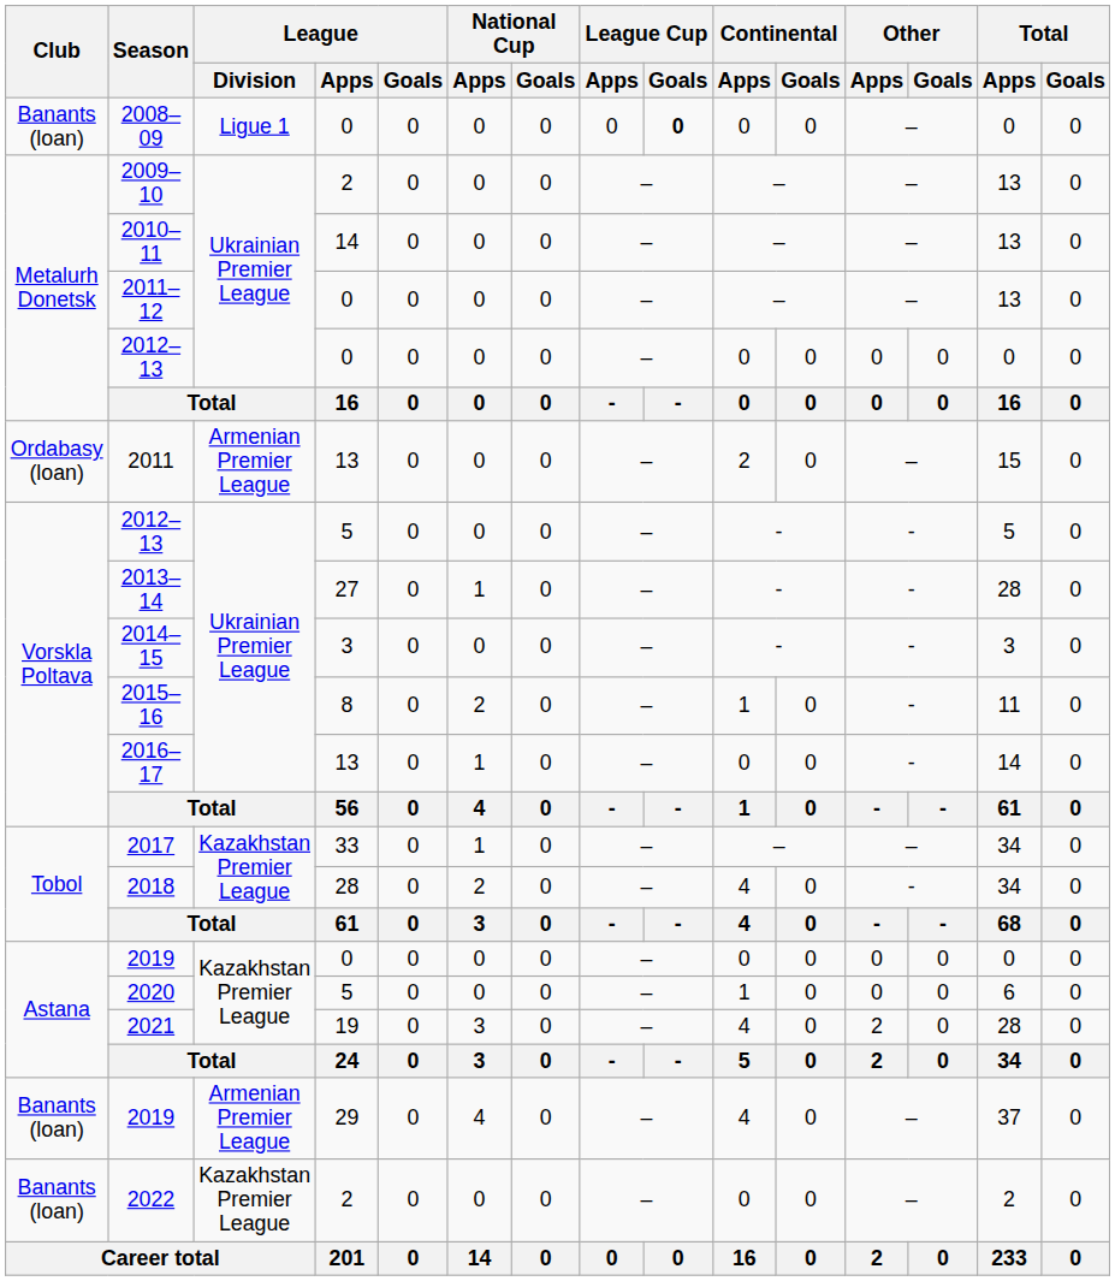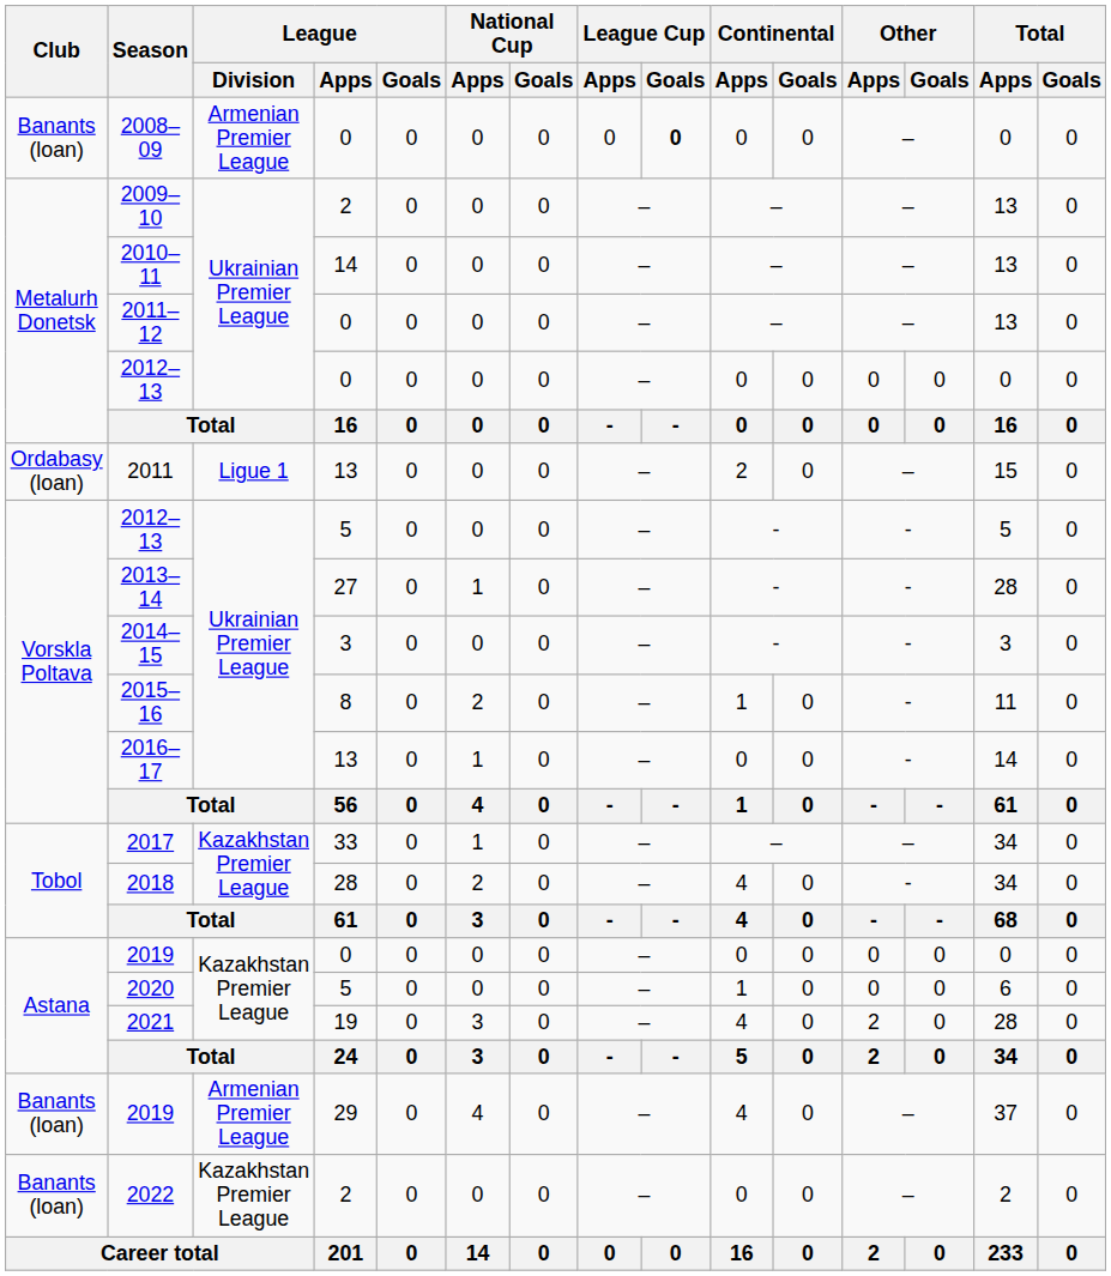 <table class="wikitable" style="text-align: center;">
 <tr>
 <th rowspan="2">Club</th>
 <th rowspan="2">Season</th>
 <th colspan="3">League</th>
 <th colspan="2">National Cup</th>
 <th colspan="2">League Cup</th>
 <th colspan="2">Continental</th>
 <th colspan="2">Other</th>
 <th colspan="2">Total</th>
 </tr>
 <tr>
 <th>Division</th>
 <th>Apps</th>
 <th>Goals</th>
 <th>Apps</th>
 <th>Goals</th>
 <th>Apps</th>
 <th>Goals</th>
 <th>Apps</th>
 <th>Goals</th>
 <th>Apps</th>
 <th>Goals</th>
 <th>Apps</th>
 <th>Goals</th>
 </tr>
 <tr>
 <td valign="center"><a href='#'>Banants</a> (loan)</td>
 <td><a href='#'>2008–09</a></td>
-<td><a href='#'>Ligue 1</a></td>
+<td><a href='#'>Armenian Premier League</a></td>
 <td>0</td>
 <td>0</td>
 <td>0</td>
 <td>0</td>
 <td>0</td>
 <td><strong>0</strong></td>
 <td>0</td>
 <td>0</td>
 <td colspan="2">–</td>
 <td>0</td>
 <td>0</td>
 </tr>
 <tr>
 <td rowspan="5" valign="center"><a href='#'>Metalurh Donetsk</a></td>
 <td><a href='#'>2009–10</a></td>
 <td rowspan="4" valign="center"><a href='#'>Ukrainian Premier League</a></td>
 <td>2</td>
 <td>0</td>
 <td>0</td>
 <td>0</td>
 <td colspan="2">–</td>
 <td colspan="2">–</td>
 <td colspan="2">–</td>
 <td>13</td>
 <td>0</td>
 </tr>
 <tr>
 <td><a href='#'>2010–11</a></td>
 <td>14</td>
 <td>0</td>
 <td>0</td>
 <td>0</td>
 <td colspan="2">–</td>
 <td colspan="2">–</td>
 <td colspan="2">–</td>
 <td>13</td>
 <td>0</td>
 </tr>
 <tr>
 <td><a href='#'>2011–12</a></td>
 <td>0</td>
 <td>0</td>
 <td>0</td>
 <td>0</td>
 <td colspan="2">–</td>
 <td colspan="2">–</td>
 <td colspan="2">–</td>
 <td>13</td>
 <td>0</td>
 </tr>
 <tr>
 <td><a href='#'>2012–13</a></td>
 <td>0</td>
 <td>0</td>
 <td>0</td>
 <td>0</td>
 <td colspan="2">–</td>
 <td>0</td>
 <td>0</td>
 <td>0</td>
 <td>0</td>
 <td>0</td>
 <td>0</td>
 </tr>
 <tr>
 <th colspan="2">Total</th>
 <th>16</th>
 <th>0</th>
 <th>0</th>
 <th>0</th>
 <th>-</th>
 <th>-</th>
 <th>0</th>
 <th>0</th>
 <th>0</th>
 <th>0</th>
 <th>16</th>
 <th>0</th>
 </tr>
 <tr>
 <td valign="center"><a href='#'>Ordabasy</a> (loan)</td>
 <td>2011</td>
-<td><a href='#'>Armenian Premier League</a></td>
+<td><a href='#'>Ligue 1</a></td>
 <td>13</td>
 <td>0</td>
 <td>0</td>
 <td>0</td>
 <td colspan="2">–</td>
 <td>2</td>
 <td>0</td>
 <td colspan="2">–</td>
 <td>15</td>
 <td>0</td>
 </tr>
 <tr>
 <td rowspan="6" valign="center"><a href='#'>Vorskla Poltava</a></td>
 <td><a href='#'>2012–13</a></td>
 <td rowspan="5" valign="center"><a href='#'>Ukrainian Premier League</a></td>
 <td>5</td>
 <td>0</td>
 <td>0</td>
 <td>0</td>
 <td colspan="2">–</td>
 <td colspan="2">-</td>
 <td colspan="2">-</td>
 <td>5</td>
 <td>0</td>
 </tr>
 <tr>
 <td><a href='#'>2013–14</a></td>
 <td>27</td>
 <td>0</td>
 <td>1</td>
 <td>0</td>
 <td colspan="2">–</td>
 <td colspan="2">-</td>
 <td colspan="2">-</td>
 <td>28</td>
 <td>0</td>
 </tr>
 <tr>
 <td><a href='#'>2014–15</a></td>
 <td>3</td>
 <td>0</td>
 <td>0</td>
 <td>0</td>
 <td colspan="2">–</td>
 <td colspan="2">-</td>
 <td colspan="2">-</td>
 <td>3</td>
 <td>0</td>
 </tr>
 <tr>
 <td><a href='#'>2015–16</a></td>
 <td>8</td>
 <td>0</td>
 <td>2</td>
 <td>0</td>
 <td colspan="2">–</td>
 <td>1</td>
 <td>0</td>
 <td colspan="2">-</td>
 <td>11</td>
 <td>0</td>
 </tr>
 <tr>
 <td><a href='#'>2016–17</a></td>
 <td>13</td>
 <td>0</td>
 <td>1</td>
 <td>0</td>
 <td colspan="2">–</td>
 <td>0</td>
 <td>0</td>
 <td colspan="2">-</td>
 <td>14</td>
 <td>0</td>
 </tr>
 <tr>
 <th colspan="2">Total</th>
 <th>56</th>
 <th>0</th>
 <th>4</th>
 <th>0</th>
 <th>-</th>
 <th>-</th>
 <th>1</th>
 <th>0</th>
 <th>-</th>
 <th>-</th>
 <th>61</th>
 <th>0</th>
 </tr>
 <tr>
 <td rowspan="3" valign="center"><a href='#'>Tobol</a></td>
 <td><a href='#'>2017</a></td>
 <td rowspan="2" valign="center"><a href='#'>Kazakhstan Premier League</a></td>
 <td>33</td>
 <td>0</td>
 <td>1</td>
 <td>0</td>
 <td colspan="2">–</td>
 <td colspan="2">–</td>
 <td colspan="2">–</td>
 <td>34</td>
 <td>0</td>
 </tr>
 <tr>
 <td><a href='#'>2018</a></td>
 <td>28</td>
 <td>0</td>
 <td>2</td>
 <td>0</td>
 <td colspan="2">–</td>
 <td>4</td>
 <td>0</td>
 <td colspan="2">-</td>
 <td>34</td>
 <td>0</td>
 </tr>
 <tr>
 <th colspan="2">Total</th>
 <th>61</th>
 <th>0</th>
 <th>3</th>
 <th>0</th>
 <th>-</th>
 <th>-</th>
 <th>4</th>
 <th>0</th>
 <th>-</th>
 <th>-</th>
 <th>68</th>
 <th>0</th>
 </tr>
 <tr>
 <td rowspan="4" valign="center"><a href='#'>Astana</a></td>
 <td><a href='#'>2019</a></td>
 <td rowspan="3" valign="center">Kazakhstan Premier League</td>
 <td>0</td>
 <td>0</td>
 <td>0</td>
 <td>0</td>
 <td colspan="2">–</td>
 <td>0</td>
 <td>0</td>
 <td>0</td>
 <td>0</td>
 <td>0</td>
 <td>0</td>
 </tr>
 <tr>
 <td><a href='#'>2020</a></td>
 <td>5</td>
 <td>0</td>
 <td>0</td>
 <td>0</td>
 <td colspan="2">–</td>
 <td>1</td>
 <td>0</td>
 <td>0</td>
 <td>0</td>
 <td>6</td>
 <td>0</td>
 </tr>
 <tr>
 <td><a href='#'>2021</a></td>
 <td>19</td>
 <td>0</td>
 <td>3</td>
 <td>0</td>
 <td colspan="2">–</td>
 <td>4</td>
 <td>0</td>
 <td>2</td>
 <td>0</td>
 <td>28</td>
 <td>0</td>
 </tr>
 <tr>
 <th colspan="2">Total</th>
 <th>24</th>
 <th>0</th>
 <th>3</th>
 <th>0</th>
 <th>-</th>
 <th>-</th>
 <th>5</th>
 <th>0</th>
 <th>2</th>
 <th>0</th>
 <th>34</th>
 <th>0</th>
 </tr>
 <tr>
 <td valign="center"><a href='#'>Banants</a> (loan)</td>
 <td><a href='#'>2019</a></td>
 <td><a href='#'>Armenian Premier League</a></td>
 <td>29</td>
 <td>0</td>
 <td>4</td>
 <td>0</td>
 <td colspan="2">–</td>
 <td>4</td>
 <td>0</td>
 <td colspan="2">–</td>
 <td>37</td>
 <td>0</td>
 </tr>
 <tr>
 <td valign="center"><a href='#'>Banants</a> (loan)</td>
 <td><a href='#'>2022</a></td>
 <td>Kazakhstan Premier League</td>
 <td>2</td>
 <td>0</td>
 <td>0</td>
 <td>0</td>
 <td colspan="2">–</td>
 <td>0</td>
 <td>0</td>
 <td colspan="2">–</td>
 <td>2</td>
 <td>0</td>
 </tr>
 <tr>
 <th colspan="3">Career total</th>
 <th>201</th>
 <th>0</th>
 <th>14</th>
 <th>0</th>
 <th>0</th>
 <th>0</th>
 <th>16</th>
 <th>0</th>
 <th>2</th>
 <th>0</th>
 <th>233</th>
 <th>0</th>
 </tr>
 </table>
